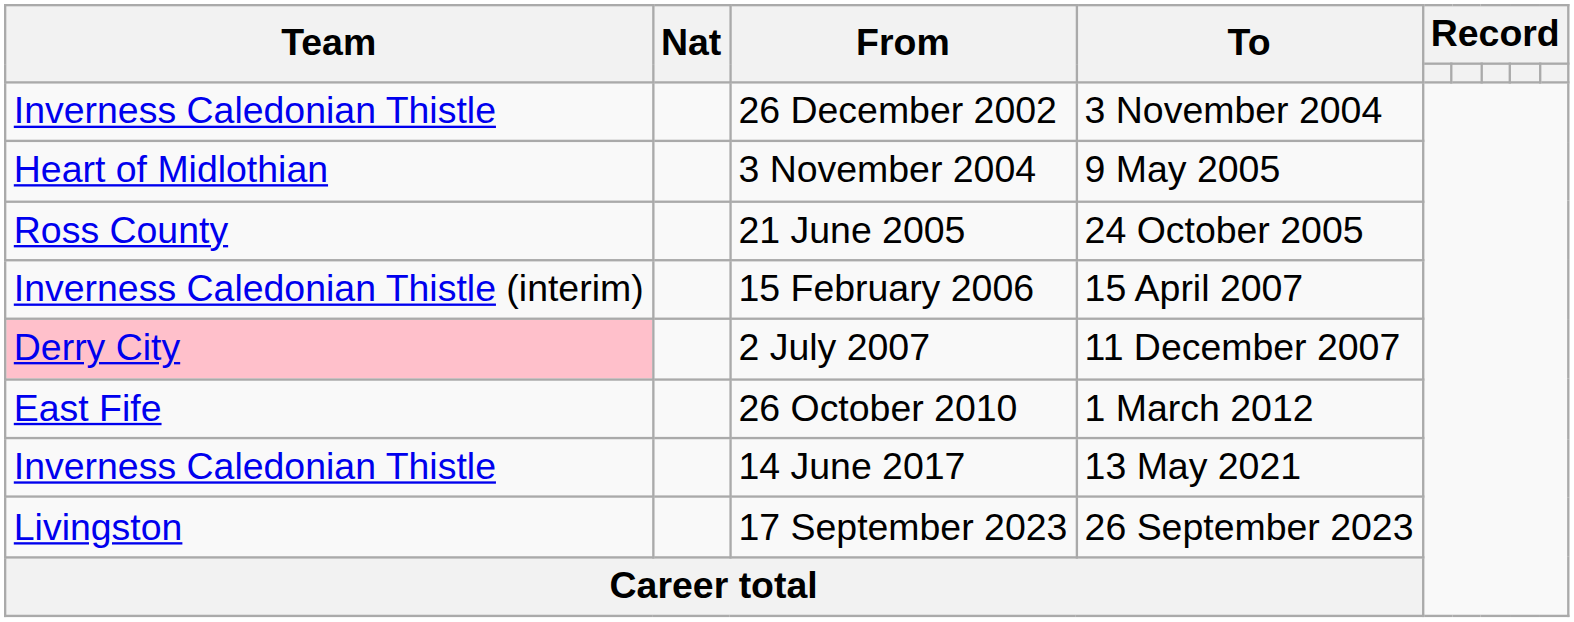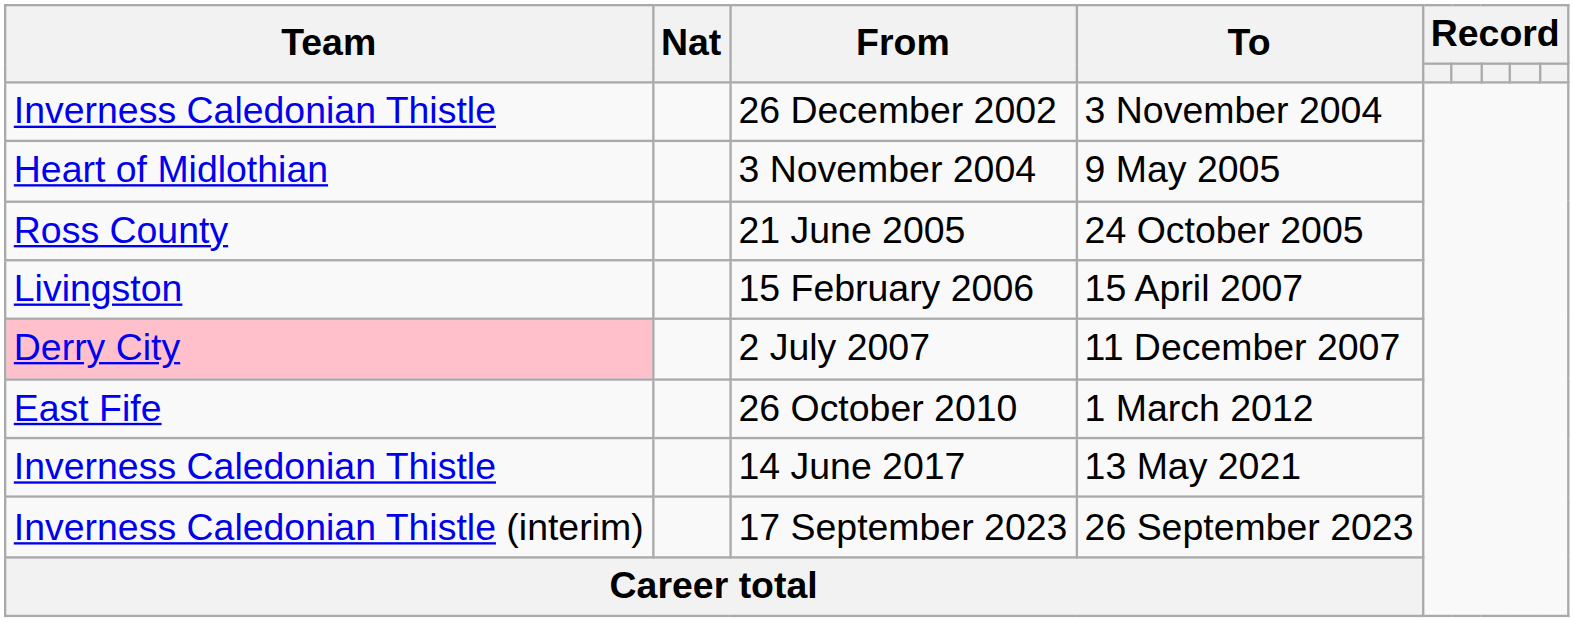 <table class="wikitable" style="text-align: center">
 <tr>
 <th rowspan="2">Team</th>
 <th rowspan="2">Nat</th>
 <th rowspan="2">From</th>
 <th rowspan="2">To</th>
 <th colspan="8">Record</th>
 </tr>
 <tr>
 <th></th>
 <th></th>
 <th></th>
 <th></th>
 <th></th>
 </tr>
 <tr>
 <td align=left><a href='#'>Inverness Caledonian Thistle</a></td>
 <td></td>
 <td align=left>26 December 2002</td>
 <td align=left>3 November 2004<br></td>
 </tr>
 <tr>
 <td align=left><a href='#'>Heart of Midlothian</a></td>
 <td></td>
 <td align=left>3 November 2004</td>
 <td align=left>9 May 2005<br></td>
 </tr>
 <tr>
 <td align=left><a href='#'>Ross County</a></td>
 <td></td>
 <td align=left>21 June 2005</td>
 <td align=left>24 October 2005<br></td>
 </tr>
 <tr>
-<td align=left><a href='#'>Inverness Caledonian Thistle</a> (interim)</td>
+<td align=left><a href='#'>Livingston</a></td>
 <td></td>
 <td align=left>15 February 2006</td>
 <td align=left>15 April 2007<br></td>
 </tr>
 <tr>
 <td align=left style="background: pink;"><a href='#'>Derry City</a></td>
 <td></td>
 <td align=left>2 July 2007</td>
 <td align=left>11 December 2007<br></td>
 </tr>
 <tr>
 <td align=left><a href='#'>East Fife</a></td>
 <td></td>
 <td align=left>26 October 2010</td>
 <td align=left>1 March 2012<br></td>
 </tr>
 <tr>
 <td align=left><a href='#'>Inverness Caledonian Thistle</a></td>
 <td></td>
 <td align=left>14 June 2017</td>
 <td align=left>13 May 2021<br></td>
 </tr>
 <tr>
-<td align=left><a href='#'>Livingston</a></td>
+<td align=left><a href='#'>Inverness Caledonian Thistle</a> (interim)</td>
 <td></td>
 <td align=left>17 September 2023</td>
 <td align=left>26 September 2023<br></td>
 </tr>
 <tr>
 <th colspan=4>Career total<br></th>
 </tr>
 </table>
